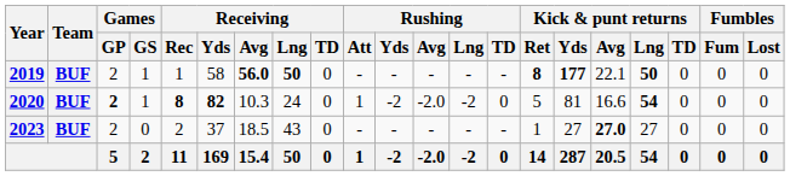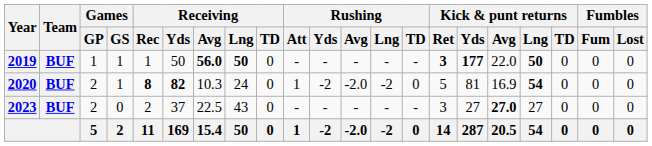 <table class="wikitable" style="text-align: center;">
 <tr>
 <th rowspan="2">Year</th>
 <th rowspan="2">Team</th>
 <th colspan="2">Games</th>
 <th colspan="5">Receiving</th>
 <th colspan="5">Rushing</th>
 <th colspan="5">Kick & punt returns</th>
 <th colspan="2">Fumbles</th>
 </tr>
 <tr>
 <th>GP</th>
 <th>GS</th>
 <th>Rec</th>
 <th>Yds</th>
 <th>Avg</th>
 <th>Lng</th>
 <th>TD</th>
 <th>Att</th>
 <th>Yds</th>
 <th>Avg</th>
 <th>Lng</th>
 <th>TD</th>
 <th>Ret</th>
 <th>Yds</th>
 <th>Avg</th>
 <th>Lng</th>
 <th>TD</th>
 <th>Fum</th>
 <th>Lost</th>
 </tr>
 <tr>
 <th><a href='#'>2019</a></th>
 <th><a href='#'>BUF</a></th>
-<td>2</td>
 <td>1</td>
 <td>1</td>
-<td>58</td>
+<td>1</td>
+<td>50</td>
 <td><strong>56.0</strong></td>
 <td><strong>50</strong></td>
 <td>0</td>
 <td>-</td>
 <td>-</td>
 <td>-</td>
 <td>-</td>
 <td>-</td>
-<td><strong>8</strong></td>
+<td><strong>3</strong></td>
 <td><strong>177</strong></td>
-<td>22.1</td>
+<td>22.0</td>
 <td><strong>50</strong></td>
 <td>0</td>
 <td>0</td>
 <td>0</td>
 </tr>
 <tr>
 <th><a href='#'>2020</a></th>
 <th><a href='#'>BUF</a></th>
-<td><strong>2</strong></td>
+<td>2</td>
 <td>1</td>
 <td><strong>8</strong></td>
 <td><strong>82</strong></td>
 <td>10.3</td>
 <td>24</td>
 <td>0</td>
 <td>1</td>
 <td>-2</td>
 <td>-2.0</td>
 <td>-2</td>
 <td>0</td>
 <td>5</td>
 <td>81</td>
-<td>16.6</td>
+<td>16.9</td>
 <td><strong>54</strong></td>
 <td>0</td>
 <td>0</td>
 <td>0</td>
 </tr>
 <tr>
 <th><a href='#'>2023</a></th>
 <th><a href='#'>BUF</a></th>
 <td>2</td>
 <td>0</td>
 <td>2</td>
 <td>37</td>
-<td>18.5</td>
+<td>22.5</td>
 <td>43</td>
 <td>0</td>
 <td>-</td>
 <td>-</td>
 <td>-</td>
 <td>-</td>
 <td>-</td>
-<td>1</td>
+<td>3</td>
 <td>27</td>
 <td><strong>27.0</strong></td>
 <td>27</td>
 <td>0</td>
 <td>0</td>
 <td>0</td>
 </tr>
 <tr>
 <th colspan="2"></th>
 <th>5</th>
 <th>2</th>
 <th>11</th>
 <th>169</th>
 <th>15.4</th>
 <th>50</th>
 <th>0</th>
 <th>1</th>
 <th>-2</th>
 <th>-2.0</th>
 <th>-2</th>
 <th>0</th>
 <th>14</th>
 <th>287</th>
 <th>20.5</th>
 <th>54</th>
 <th>0</th>
 <th>0</th>
 <th>0</th>
 </tr>
 </table>
